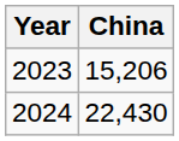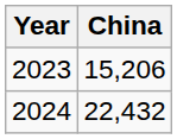 <table class="wikitable">
 <tr>
 <th>Year</th>
 <th>China</th>
 </tr>
 <tr>
 <td>2023</td>
 <td>15,206</td>
 </tr>
 <tr>
 <td>2024</td>
-<td>22,430</td>
+<td>22,432</td>
 </tr>
 </table>
